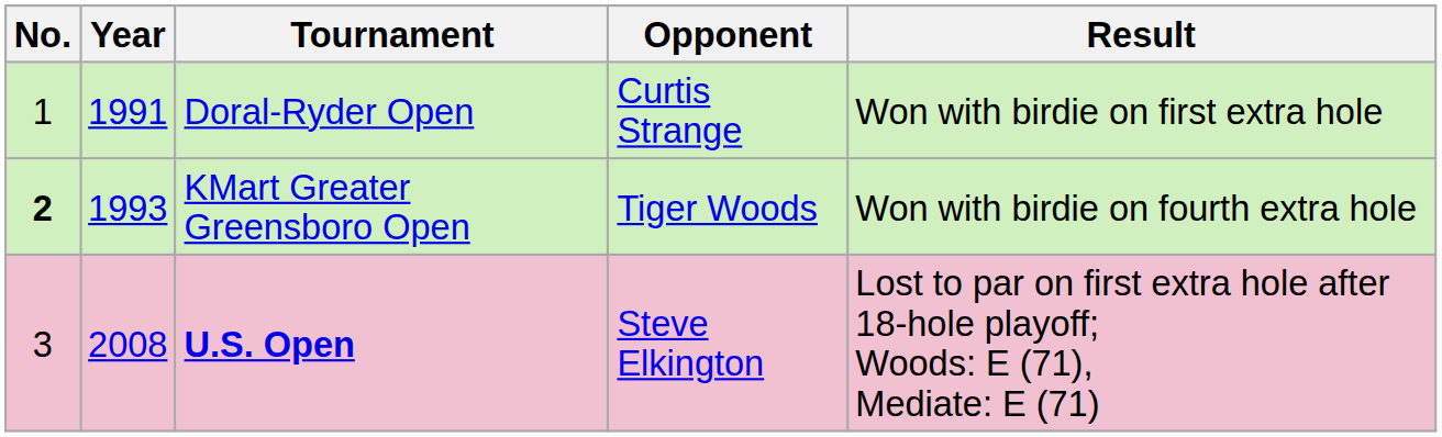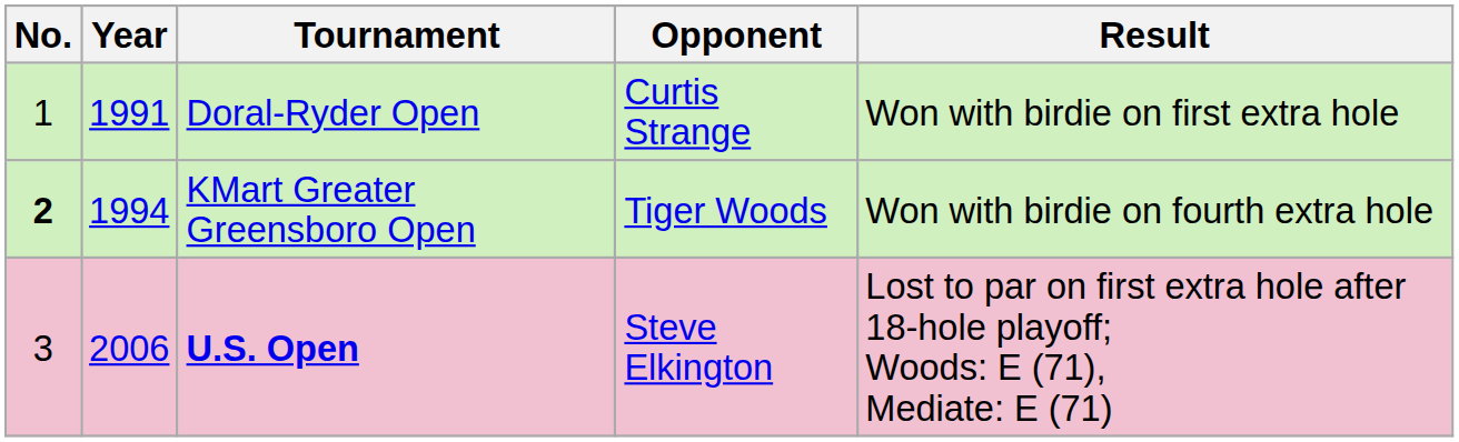 <table class="wikitable" style="font-size:95%;">
 <tr>
 <th>No.</th>
 <th>Year</th>
 <th>Tournament</th>
 <th>Opponent</th>
 <th>Result</th>
 </tr>
 <tr style="background:#D0F0C0;">
 <td align=center>1</td>
 <td><a href='#'>1991</a></td>
 <td><a href='#'>Doral-Ryder Open</a></td>
 <td> <a href='#'>Curtis Strange</a></td>
 <td>Won with birdie on first extra hole</td>
 </tr>
 <tr style="background:#D0F0C0;">
 <td align=center><strong>2</strong></td>
-<td><a href='#'>1993</a></td>
+<td><a href='#'>1994</a></td>
 <td><a href='#'>KMart Greater Greensboro Open</a></td>
 <td> <a href='#'>Tiger Woods</a></td>
 <td>Won with birdie on fourth extra hole</td>
 </tr>
 <tr style="background:#F2C1D1;">
 <td align=center>3</td>
-<td><a href='#'>2008</a></td>
+<td><a href='#'>2006</a></td>
 <td><strong><a href='#'>U.S. Open</a></strong></td>
 <td> <a href='#'>Steve Elkington</a></td>
 <td>Lost to par on first extra hole after 18-hole playoff;<br>Woods: E (71),<br>Mediate: E (71)</td>
 </tr>
 </table>
